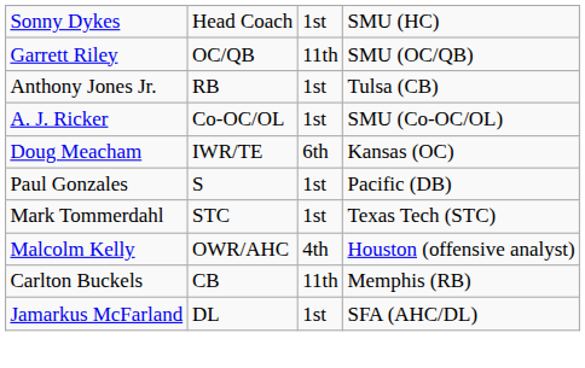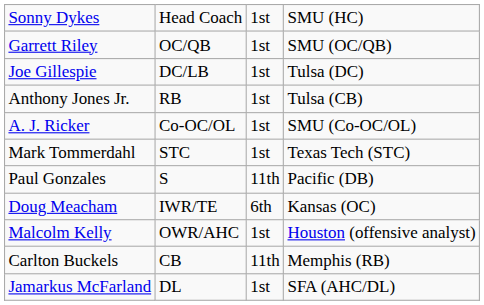 <table class="wikitable">
 <tr>
 <td><a href='#'>Sonny Dykes</a></td>
 <td>Head Coach</td>
 <td>1st</td>
 <td>SMU (HC)</td>
 </tr>
 <tr>
 <td><a href='#'>Garrett Riley</a></td>
 <td>OC/QB</td>
-<td>11th</td>
+<td>1st</td>
 <td>SMU (OC/QB)</td>
+</tr>
+<tr>
+<td><a href='#'>Joe Gillespie</a></td>
+<td>DC/LB</td>
+<td>1st</td>
+<td>Tulsa (DC)</td>
 </tr>
 <tr>
 <td>Anthony Jones Jr.</td>
 <td>RB</td>
 <td>1st</td>
 <td>Tulsa (CB)</td>
 </tr>
 <tr>
 <td><a href='#'>A. J. Ricker</a></td>
 <td>Co-OC/OL</td>
 <td>1st</td>
 <td>SMU (Co-OC/OL)</td>
 </tr>
 <tr>
+<td>Mark Tommerdahl</td>
+<td>STC</td>
+<td>1st</td>
+<td>Texas Tech (STC)</td>
+</tr>
+<tr>
+<td>Paul Gonzales</td>
+<td>S</td>
+<td>11th</td>
+<td>Pacific (DB)</td>
+</tr>
+<tr>
 <td><a href='#'>Doug Meacham</a></td>
 <td>IWR/TE</td>
 <td>6th</td>
 <td>Kansas (OC)</td>
 </tr>
 <tr>
-<td>Paul Gonzales</td>
-<td>S</td>
-<td>1st</td>
-<td>Pacific (DB)</td>
-</tr>
-<tr>
-<td>Mark Tommerdahl</td>
-<td>STC</td>
-<td>1st</td>
-<td>Texas Tech (STC)</td>
-</tr>
-<tr>
 <td><a href='#'>Malcolm Kelly</a></td>
 <td>OWR/AHC</td>
-<td>4th</td>
+<td>1st</td>
 <td><a href='#'>Houston</a> (offensive analyst)</td>
 </tr>
 <tr>
 <td>Carlton Buckels</td>
 <td>CB</td>
 <td>11th</td>
 <td>Memphis (RB)</td>
 </tr>
 <tr>
 <td><a href='#'>Jamarkus McFarland</a></td>
 <td>DL</td>
 <td>1st</td>
 <td>SFA (AHC/DL)</td>
 </tr>
 </table>
